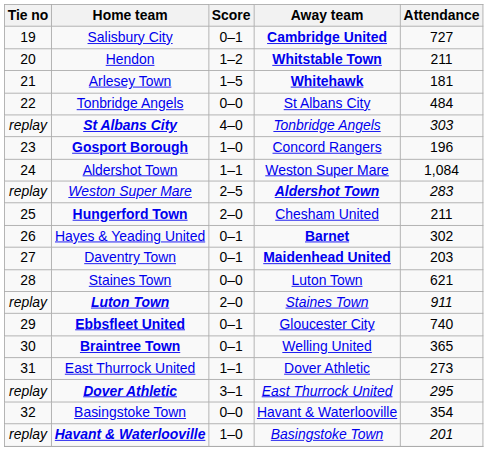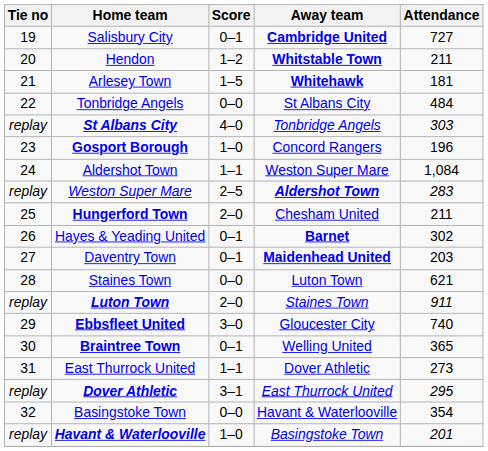 <table class="wikitable" style="text-align:center">
 <tr>
 <th>Tie no</th>
 <th>Home team</th>
 <th>Score</th>
 <th>Away team</th>
 <th>Attendance</th>
 </tr>
 <tr>
 <td>19</td>
 <td><a href='#'>Salisbury City</a></td>
 <td>0–1</td>
 <td><strong><a href='#'>Cambridge United</a></strong></td>
 <td>727</td>
 </tr>
 <tr>
 <td>20</td>
 <td><a href='#'>Hendon</a></td>
 <td>1–2</td>
 <td><strong><a href='#'>Whitstable Town</a></strong></td>
 <td>211</td>
 </tr>
 <tr>
 <td>21</td>
 <td><a href='#'>Arlesey Town</a></td>
 <td>1–5</td>
 <td><strong><a href='#'>Whitehawk</a></strong></td>
 <td>181</td>
 </tr>
 <tr>
 <td>22</td>
 <td><a href='#'>Tonbridge Angels</a></td>
 <td>0–0</td>
 <td><a href='#'>St Albans City</a></td>
 <td>484</td>
 </tr>
 <tr>
 <td><em>replay</em></td>
 <td><strong><em><a href='#'>St Albans City</a></em></strong></td>
 <td>4–0</td>
 <td><em><a href='#'>Tonbridge Angels</a></em></td>
 <td><em>303</em></td>
 </tr>
 <tr>
 <td>23</td>
 <td><strong><a href='#'>Gosport Borough</a></strong></td>
 <td>1–0</td>
 <td><a href='#'>Concord Rangers</a></td>
 <td>196</td>
 </tr>
 <tr>
 <td>24</td>
 <td><a href='#'>Aldershot Town</a></td>
 <td>1–1</td>
 <td><a href='#'>Weston Super Mare</a></td>
 <td>1,084</td>
 </tr>
 <tr>
 <td><em>replay</em></td>
 <td><em><a href='#'>Weston Super Mare</a></em></td>
 <td>2–5</td>
 <td><strong><em><a href='#'>Aldershot Town</a></em></strong></td>
 <td><em>283</em></td>
 </tr>
 <tr>
 <td>25</td>
 <td><strong><a href='#'>Hungerford Town</a></strong></td>
 <td>2–0</td>
 <td><a href='#'>Chesham United</a></td>
 <td>211</td>
 </tr>
 <tr>
 <td>26</td>
 <td><a href='#'>Hayes & Yeading United</a></td>
 <td>0–1</td>
 <td><strong><a href='#'>Barnet</a></strong></td>
 <td>302</td>
 </tr>
 <tr>
 <td>27</td>
 <td><a href='#'>Daventry Town</a></td>
 <td>0–1</td>
 <td><strong><a href='#'>Maidenhead United</a></strong></td>
 <td>203</td>
 </tr>
 <tr>
 <td>28</td>
 <td><a href='#'>Staines Town</a></td>
 <td>0–0</td>
 <td><a href='#'>Luton Town</a></td>
 <td>621</td>
 </tr>
 <tr>
 <td><em>replay</em></td>
 <td><strong><em><a href='#'>Luton Town</a></em></strong></td>
 <td>2–0</td>
 <td><em><a href='#'>Staines Town</a></em></td>
 <td><em>911</em></td>
 </tr>
 <tr>
 <td>29</td>
 <td><strong><a href='#'>Ebbsfleet United</a></strong></td>
-<td>0–1</td>
+<td>3–0</td>
 <td><a href='#'>Gloucester City</a></td>
 <td>740</td>
 </tr>
 <tr>
 <td>30</td>
 <td><strong><a href='#'>Braintree Town</a></strong></td>
 <td>0–1</td>
 <td><a href='#'>Welling United</a></td>
 <td>365</td>
 </tr>
 <tr>
 <td>31</td>
 <td><a href='#'>East Thurrock United</a></td>
 <td>1–1</td>
 <td><a href='#'>Dover Athletic</a></td>
 <td>273</td>
 </tr>
 <tr>
 <td><em>replay</em></td>
 <td><strong><em><a href='#'>Dover Athletic</a></em></strong></td>
 <td>3–1</td>
 <td><em><a href='#'>East Thurrock United</a></em></td>
 <td><em>295</em></td>
 </tr>
 <tr>
 <td>32</td>
 <td><a href='#'>Basingstoke Town</a></td>
 <td>0–0</td>
 <td><a href='#'>Havant & Waterlooville</a></td>
 <td>354</td>
 </tr>
 <tr>
 <td><em>replay</em></td>
 <td><strong><em><a href='#'>Havant & Waterlooville</a></em></strong></td>
 <td>1–0</td>
 <td><em><a href='#'>Basingstoke Town</a></em></td>
 <td><em>201</em></td>
 </tr>
 <tr>
 </tr>
 </table>
